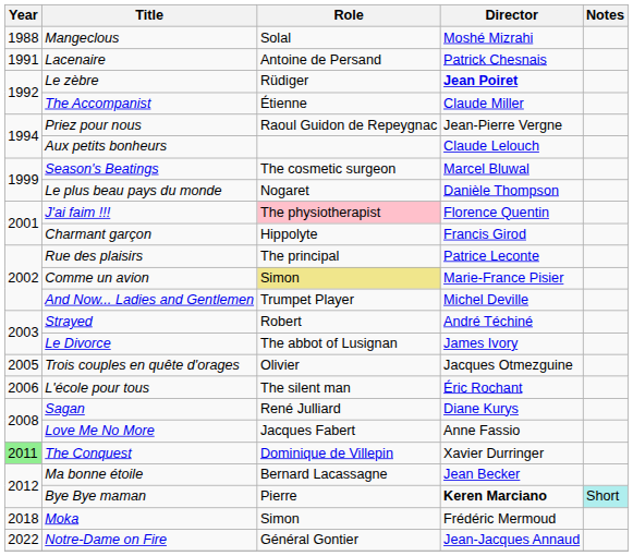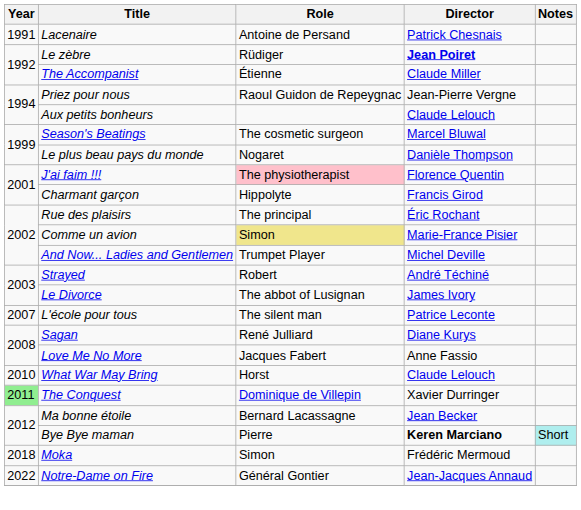 <table class="wikitable sortable">
 <tr>
 <th>Year</th>
 <th>Title</th>
 <th>Role</th>
 <th>Director</th>
 <th class="unsortable">Notes</th>
-</tr>
-<tr>
-<td>1988</td>
-<td><em>Mangeclous</em></td>
-<td>Solal</td>
-<td><a href='#'>Moshé Mizrahi</a></td>
-<td></td>
 </tr>
 <tr>
 <td>1991</td>
 <td><em>Lacenaire</em></td>
 <td>Antoine de Persand</td>
 <td><a href='#'>Patrick Chesnais</a></td>
 <td></td>
 </tr>
 <tr>
 <td rowspan=2>1992</td>
 <td><em>Le zèbre</em></td>
 <td>Rüdiger</td>
 <td><strong><a href='#'>Jean Poiret</a></strong></td>
 <td></td>
 </tr>
 <tr>
 <td><em><a href='#'>The Accompanist</a></em></td>
 <td>Étienne</td>
 <td><a href='#'>Claude Miller</a></td>
 <td></td>
 </tr>
 <tr>
 <td rowspan=2>1994</td>
 <td><em>Priez pour nous</em></td>
 <td>Raoul Guidon de Repeygnac</td>
 <td>Jean-Pierre Vergne</td>
 <td></td>
 </tr>
 <tr>
 <td><em>Aux petits bonheurs</em></td>
 <td></td>
 <td><a href='#'>Claude Lelouch</a></td>
 <td></td>
 </tr>
 <tr>
 <td rowspan=2>1999</td>
 <td><em><a href='#'>Season's Beatings</a></em></td>
 <td>The cosmetic surgeon</td>
 <td><a href='#'>Marcel Bluwal</a></td>
 <td></td>
 </tr>
 <tr>
 <td><em>Le plus beau pays du monde</em></td>
 <td>Nogaret</td>
 <td><a href='#'>Danièle Thompson</a></td>
 <td></td>
 </tr>
 <tr>
 <td rowspan=2>2001</td>
 <td><em><a href='#'>J'ai faim !!!</a></em></td>
 <td style="background: pink;">The physiotherapist</td>
 <td><a href='#'>Florence Quentin</a></td>
 <td></td>
 </tr>
 <tr>
 <td><em>Charmant garçon</em></td>
 <td>Hippolyte</td>
 <td><a href='#'>Francis Girod</a></td>
 <td></td>
 </tr>
 <tr>
 <td rowspan=3>2002</td>
 <td><em>Rue des plaisirs</em></td>
 <td>The principal</td>
-<td><a href='#'>Patrice Leconte</a></td>
+<td><a href='#'>Éric Rochant</a></td>
 <td></td>
 </tr>
 <tr>
 <td><em>Comme un avion</em></td>
 <td style="background: khaki;">Simon</td>
 <td><a href='#'>Marie-France Pisier</a></td>
 <td></td>
 </tr>
 <tr>
 <td><em><a href='#'>And Now... Ladies and Gentlemen</a></em></td>
 <td>Trumpet Player</td>
 <td><a href='#'>Michel Deville</a></td>
 <td></td>
 </tr>
 <tr>
 <td rowspan=2>2003</td>
 <td><em><a href='#'>Strayed</a></em></td>
 <td>Robert</td>
 <td><a href='#'>André Téchiné</a></td>
 <td></td>
 </tr>
 <tr>
 <td><em><a href='#'>Le Divorce</a></em></td>
 <td>The abbot of Lusignan</td>
 <td><a href='#'>James Ivory</a></td>
 <td></td>
 </tr>
 <tr>
-<td>2005</td>
-<td><em>Trois couples en quête d'orages</em></td>
-<td>Olivier</td>
-<td>Jacques Otmezguine</td>
-<td></td>
-</tr>
-<tr>
-<td>2006</td>
+<td>2007</td>
 <td><em>L'école pour tous</em></td>
 <td>The silent man</td>
-<td><a href='#'>Éric Rochant</a></td>
+<td><a href='#'>Patrice Leconte</a></td>
 <td></td>
 </tr>
 <tr>
 <td rowspan=2>2008</td>
 <td><em><a href='#'>Sagan</a></em></td>
 <td>René Julliard</td>
 <td><a href='#'>Diane Kurys</a></td>
 <td></td>
 </tr>
 <tr>
 <td><em><a href='#'>Love Me No More</a></em></td>
 <td>Jacques Fabert</td>
 <td>Anne Fassio</td>
+<td></td>
+</tr>
+<tr>
+<td>2010</td>
+<td><em><a href='#'>What War May Bring</a></em></td>
+<td>Horst</td>
+<td><a href='#'>Claude Lelouch</a></td>
 <td></td>
 </tr>
 <tr>
 <td style="background: lightgreen;">2011</td>
 <td><em><a href='#'>The Conquest</a></em></td>
 <td><a href='#'>Dominique de Villepin</a></td>
 <td>Xavier Durringer</td>
 <td></td>
 </tr>
 <tr>
 <td rowspan=2>2012</td>
 <td><em>Ma bonne étoile</em></td>
 <td>Bernard Lacassagne</td>
 <td><a href='#'>Jean Becker</a></td>
 <td></td>
 </tr>
 <tr>
 <td><em>Bye Bye maman</em></td>
 <td>Pierre</td>
 <td><strong>Keren Marciano</strong></td>
 <td style="background: paleturquoise;">Short</td>
 </tr>
 <tr>
 <td>2018</td>
 <td><em><a href='#'>Moka</a></em></td>
 <td>Simon</td>
 <td>Frédéric Mermoud</td>
 <td></td>
 </tr>
 <tr>
 <td rowspan=1>2022</td>
 <td><em><a href='#'>Notre-Dame on Fire</a></em></td>
 <td>Général Gontier</td>
 <td><a href='#'>Jean-Jacques Annaud</a></td>
 <td></td>
 </tr>
 <tr>
 </tr>
 </table>
